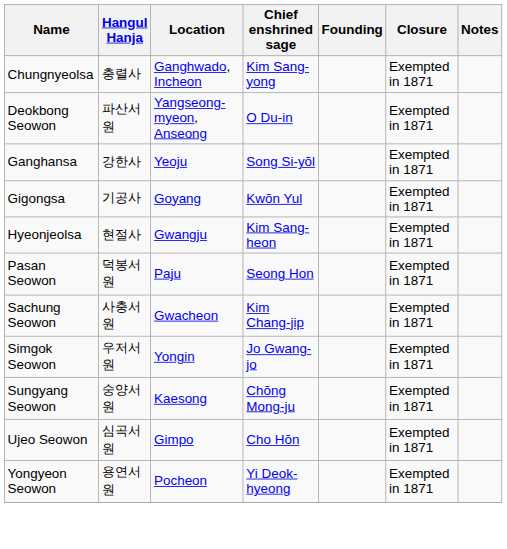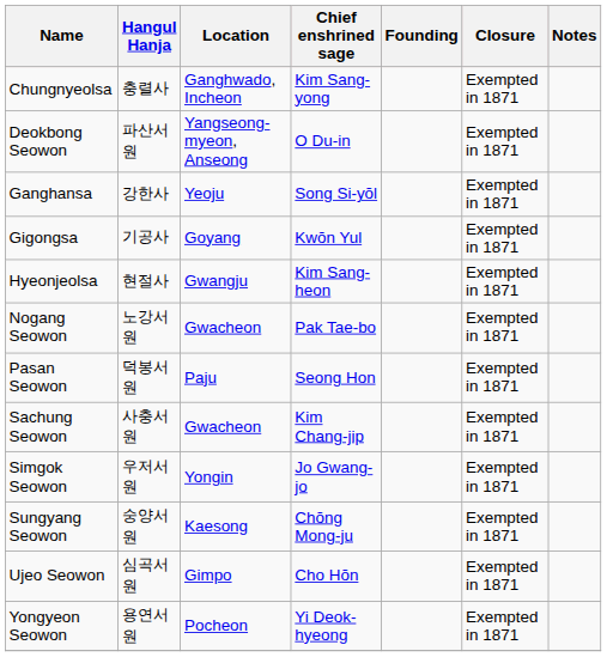 <table class="wikitable sortable" width="95%">
 <tr bgcolor="pink">
 <th width="120px">Name</th>
 <th width="60px"><a href='#'>Hangul</a><br><a href='#'>Hanja</a></th>
 <th width="180px">Location</th>
 <th width="120px">Chief enshrined sage</th>
 <th width="60px">Founding</th>
 <th width="120px">Closure</th>
 <th>Notes</th>
 </tr>
 <tr>
 <td>Chungnyeolsa</td>
 <td>충렬사<br></td>
 <td><a href='#'>Ganghwado</a>, <a href='#'>Incheon</a></td>
 <td><a href='#'>Kim Sang-yong</a></td>
 <td></td>
 <td>Exempted in 1871</td>
 <td></td>
 </tr>
 <tr>
 <td>Deokbong Seowon</td>
 <td>파산서원<br></td>
 <td><a href='#'>Yangseong-myeon</a>, <a href='#'>Anseong</a></td>
 <td><a href='#'>O Du-in</a></td>
 <td></td>
 <td>Exempted in 1871</td>
 <td></td>
 </tr>
 <tr>
 <td>Ganghansa</td>
 <td>강한사<br></td>
 <td><a href='#'>Yeoju</a></td>
 <td><a href='#'>Song Si-yŏl</a></td>
 <td></td>
 <td>Exempted in 1871</td>
 <td></td>
 </tr>
 <tr>
 <td>Gigongsa</td>
 <td>기공사<br></td>
 <td><a href='#'>Goyang</a></td>
 <td><a href='#'>Kwŏn Yul</a></td>
 <td></td>
 <td>Exempted in 1871</td>
 <td></td>
 </tr>
 <tr>
 <td>Hyeonjeolsa</td>
 <td>현절사<br></td>
 <td><a href='#'>Gwangju</a></td>
 <td><a href='#'>Kim Sang-heon</a></td>
+<td></td>
+<td>Exempted in 1871</td>
+<td></td>
+</tr>
+<tr>
+<td>Nogang Seowon</td>
+<td>노강서원<br></td>
+<td><a href='#'>Gwacheon</a></td>
+<td><a href='#'>Pak Tae-bo</a></td>
 <td></td>
 <td>Exempted in 1871</td>
 <td></td>
 </tr>
 <tr>
 <td>Pasan Seowon</td>
 <td>덕봉서원<br></td>
 <td><a href='#'>Paju</a></td>
 <td><a href='#'>Seong Hon</a></td>
 <td></td>
 <td>Exempted in 1871</td>
 <td></td>
 </tr>
 <tr>
 <td>Sachung Seowon</td>
 <td>사충서원<br></td>
 <td><a href='#'>Gwacheon</a></td>
 <td><a href='#'>Kim Chang-jip</a></td>
 <td></td>
 <td>Exempted in 1871</td>
 <td></td>
 </tr>
 <tr>
 <td>Simgok Seowon</td>
 <td>우저서원<br></td>
 <td><a href='#'>Yongin</a></td>
 <td><a href='#'>Jo Gwang-jo</a></td>
 <td></td>
 <td>Exempted in 1871</td>
 <td></td>
 </tr>
 <tr>
 <td>Sungyang Seowon</td>
 <td>숭양서원<br></td>
 <td><a href='#'>Kaesong</a></td>
 <td><a href='#'>Chŏng Mong-ju</a></td>
 <td></td>
 <td>Exempted in 1871</td>
 <td></td>
 </tr>
 <tr>
 <td>Ujeo Seowon</td>
 <td>심곡서원<br></td>
 <td><a href='#'>Gimpo</a></td>
 <td><a href='#'>Cho Hŏn</a></td>
 <td></td>
 <td>Exempted in 1871</td>
 <td></td>
 </tr>
 <tr>
 <td>Yongyeon Seowon</td>
 <td>용연서원<br></td>
 <td><a href='#'>Pocheon</a></td>
 <td><a href='#'>Yi Deok-hyeong</a></td>
 <td></td>
 <td>Exempted in 1871</td>
 <td></td>
 </tr>
 <tr>
 </tr>
 </table>
